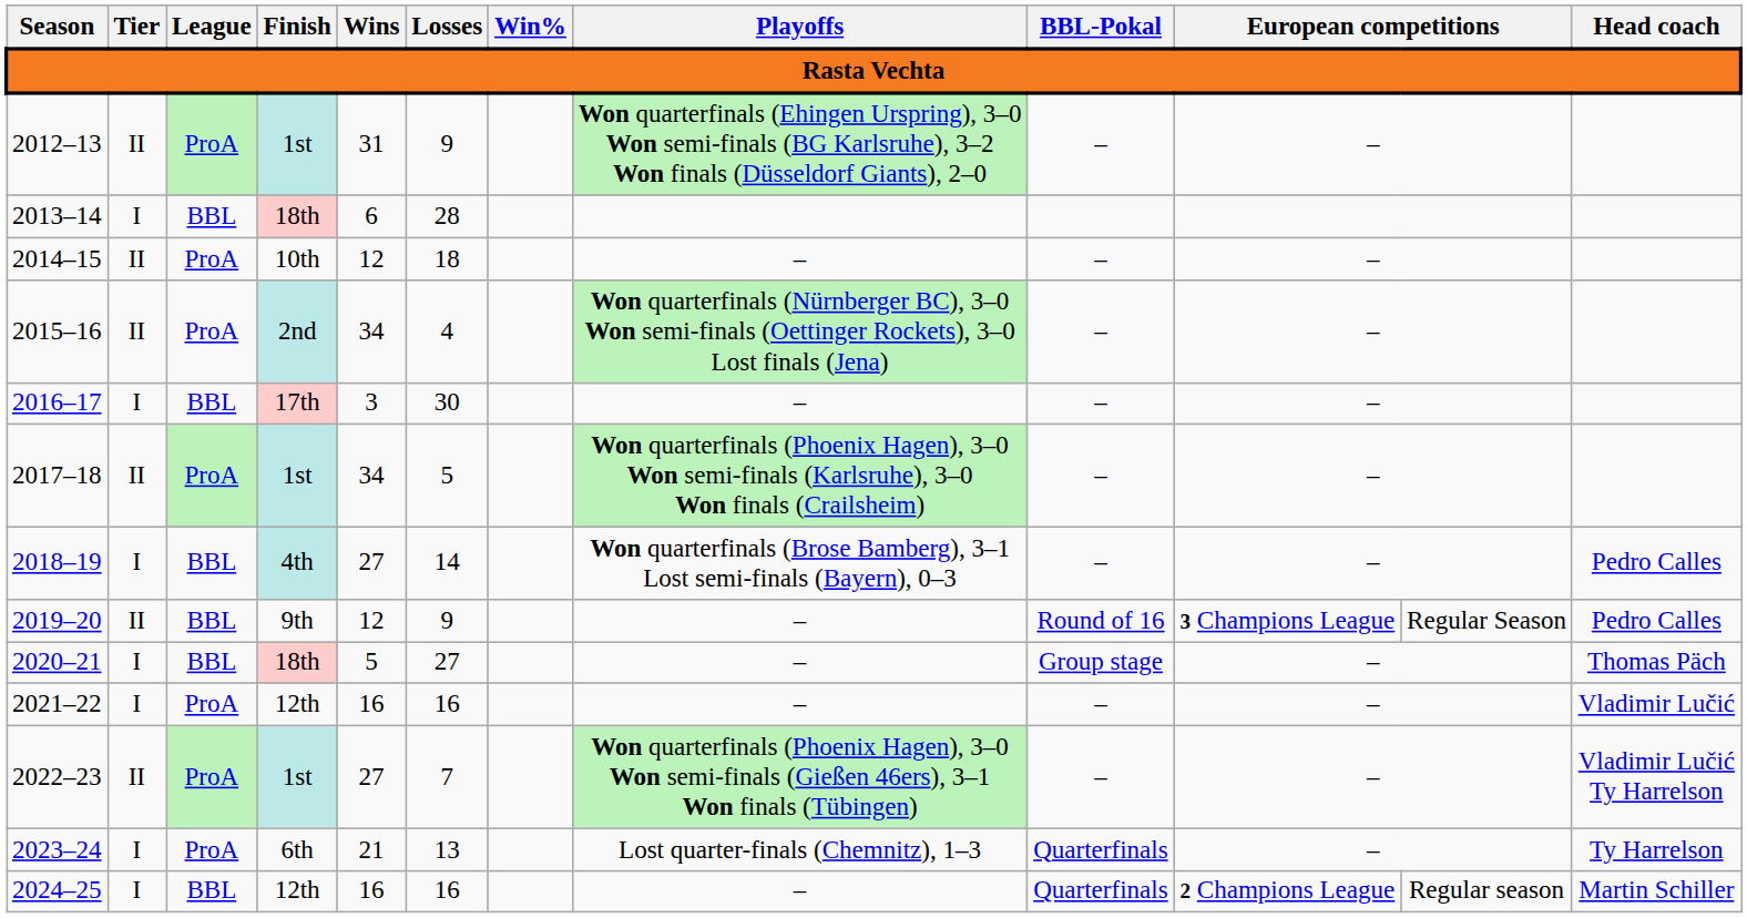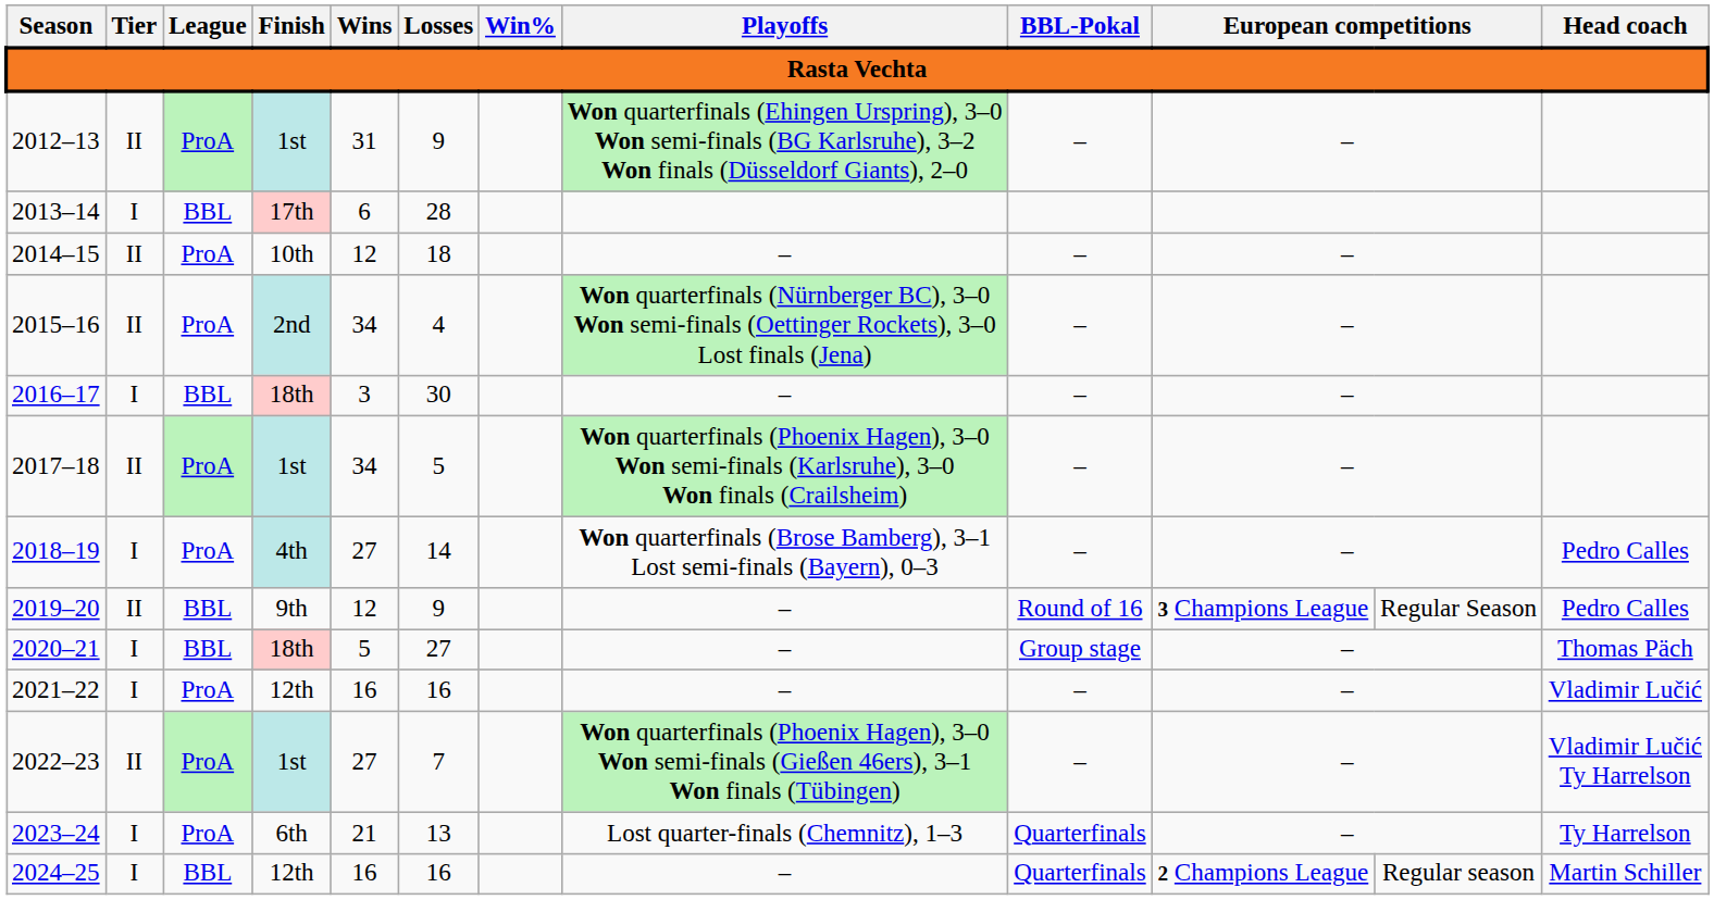 <table class="wikitable sortable plainrowheaders" style="text-align:center; font-size:90%" summary="Season (sortable), Team, Conference, Conference finish (sortable), Division, Division finish (sortable), Wins (sortable), Losses (sortable), Win% (sortable), GB (sortable), Playoffs, Awards and Head coach">
 <tr>
 <th scope="col">Season</th>
 <th scope="col">Tier</th>
 <th scope="col">League</th>
 <th scope="col">Finish</th>
 <th scope="col">Wins</th>
 <th scope="col">Losses</th>
 <th scope="col"><a href='#'>Win%</a></th>
 <th scope="col" class="unsortable"><a href='#'>Playoffs</a></th>
 <th scope="col" class="unsortable"><a href='#'>BBL-Pokal</a></th>
 <th scope="col" colspan=2>European competitions</th>
 <th scope="col">Head coach</th>
 </tr>
 <tr class="sortbottom">
 <td colspan="13" class="unsortable" align=center style="border:2px solid black; background-color:#F67A22"><span><strong>Rasta Vechta</strong></span></td>
 </tr>
 <tr>
 <td>2012–13</td>
 <td>II</td>
 <td bgcolor="BBF3BB"><a href='#'>ProA</a></td>
 <td bgcolor=#bce8e8>1st</td>
 <td>31</td>
 <td>9</td>
 <td></td>
 <td bgcolor="BBF3BB"><strong>Won</strong> quarterfinals (<a href='#'>Ehingen Urspring</a>), 3–0<br><strong>Won</strong> semi-finals (<a href='#'>BG Karlsruhe</a>), 3–2<br><strong>Won</strong> finals (<a href='#'>Düsseldorf Giants</a>), 2–0</td>
 <td>–</td>
 <td colspan=2>–</td>
 <td></td>
 </tr>
 <tr>
 <td>2013–14</td>
 <td>I</td>
 <td><a href='#'>BBL</a></td>
-<td bgcolor=#fcc>18th</td>
+<td bgcolor=#fcc>17th</td>
 <td>6</td>
 <td>28</td>
 <td></td>
 <td></td>
 <td></td>
 <td colspan=2></td>
 <td></td>
 </tr>
 <tr>
 <td>2014–15</td>
 <td>II</td>
 <td><a href='#'>ProA</a></td>
 <td>10th</td>
 <td>12</td>
 <td>18</td>
 <td></td>
 <td>–</td>
 <td>–</td>
 <td colspan=2>–</td>
 <td></td>
 </tr>
 <tr>
 <td>2015–16</td>
 <td>II</td>
 <td><a href='#'>ProA</a></td>
 <td bgcolor=#bce8e8>2nd</td>
 <td>34</td>
 <td>4</td>
 <td></td>
 <td bgcolor="BBF3BB"><strong>Won</strong> quarterfinals (<a href='#'>Nürnberger BC</a>), 3–0<br><strong>Won</strong> semi-finals (<a href='#'>Oettinger Rockets</a>), 3–0<br>Lost finals (<a href='#'>Jena</a>)</td>
 <td>–</td>
 <td colspan=2>–</td>
 <td></td>
 </tr>
 <tr>
 <td><a href='#'>2016–17</a></td>
 <td>I</td>
 <td><a href='#'>BBL</a></td>
-<td bgcolor=#fcc>17th</td>
+<td bgcolor=#fcc>18th</td>
 <td>3</td>
 <td>30</td>
 <td></td>
 <td>–</td>
 <td>–</td>
 <td colspan=2>–</td>
 <td></td>
 </tr>
 <tr>
 <td>2017–18</td>
 <td>II</td>
 <td bgcolor="BBF3BB"><a href='#'>ProA</a></td>
 <td bgcolor="bce8e8">1st</td>
 <td>34</td>
 <td>5</td>
 <td></td>
 <td bgcolor="BBF3BB"><strong>Won</strong> quarterfinals (<a href='#'>Phoenix Hagen</a>), 3–0<br><strong>Won</strong> semi-finals (<a href='#'>Karlsruhe</a>), 3–0 <br> <strong>Won</strong> finals (<a href='#'>Crailsheim</a>)</td>
 <td>–</td>
 <td colspan=2>–</td>
 <td></td>
 </tr>
 <tr>
 <td><a href='#'>2018–19</a></td>
 <td>I</td>
-<td><a href='#'>BBL</a></td>
+<td><a href='#'>ProA</a></td>
 <td bgcolor=#bce8e8>4th</td>
 <td>27</td>
 <td>14</td>
 <td></td>
 <td><strong>Won</strong> quarterfinals (<a href='#'>Brose Bamberg</a>), 3–1<br>Lost semi-finals (<a href='#'>Bayern</a>), 0–3</td>
 <td>–</td>
 <td colspan=2>–</td>
 <td> <a href='#'>Pedro Calles</a></td>
 </tr>
 <tr>
 <td><a href='#'>2019–20</a></td>
 <td>II</td>
 <td><a href='#'>BBL</a></td>
 <td>9th</td>
 <td>12</td>
 <td>9</td>
 <td></td>
 <td>–</td>
 <td><a href='#'>Round of 16</a></td>
 <td><small><strong>3</strong></small> <a href='#'>Champions League</a></td>
 <td align=center>Regular Season</td>
 <td> <a href='#'>Pedro Calles</a></td>
 </tr>
 <tr>
 <td><a href='#'>2020–21</a></td>
 <td>I</td>
 <td><a href='#'>BBL</a></td>
 <td bgcolor=#fcc>18th</td>
 <td>5</td>
 <td>27</td>
 <td></td>
 <td>–</td>
 <td><a href='#'>Group stage</a></td>
 <td colspan=2>–</td>
 <td> <a href='#'>Thomas Päch</a></td>
 </tr>
 <tr>
 <td>2021–22</td>
 <td>I</td>
 <td><a href='#'>ProA</a></td>
 <td>12th</td>
 <td>16</td>
 <td>16</td>
 <td></td>
 <td>–</td>
 <td>–</td>
 <td colspan=2>–</td>
 <td> <a href='#'>Vladimir Lučić</a></td>
 </tr>
 <tr>
 <td>2022–23</td>
 <td>II</td>
 <td bgcolor="BBF3BB"><a href='#'>ProA</a></td>
 <td bgcolor="bce8e8">1st</td>
 <td>27</td>
 <td>7</td>
 <td></td>
 <td bgcolor="BBF3BB"><strong>Won</strong> quarterfinals (<a href='#'>Phoenix Hagen</a>), 3–0<br><strong>Won</strong> semi-finals (<a href='#'>Gießen 46ers</a>), 3–1 <br> <strong>Won</strong> finals (<a href='#'>Tübingen</a>)</td>
 <td>–</td>
 <td colspan=2>–</td>
 <td> <a href='#'>Vladimir Lučić</a><br> <a href='#'>Ty Harrelson</a></td>
 </tr>
 <tr>
 <td><a href='#'>2023–24</a></td>
 <td>I</td>
 <td><a href='#'>ProA</a></td>
 <td>6th</td>
 <td>21</td>
 <td>13</td>
 <td></td>
 <td>Lost quarter-finals (<a href='#'>Chemnitz</a>), 1–3</td>
 <td><a href='#'>Quarterfinals</a></td>
 <td colspan=2>–</td>
 <td> <a href='#'>Ty Harrelson</a></td>
 </tr>
 <tr>
 <td><a href='#'>2024–25</a></td>
 <td>I</td>
 <td><a href='#'>BBL</a></td>
 <td>12th</td>
 <td>16</td>
 <td>16</td>
 <td></td>
 <td>–</td>
 <td><a href='#'>Quarterfinals</a></td>
 <td><small><strong>2</strong></small> <a href='#'>Champions League</a></td>
 <td>Regular season</td>
 <td> <a href='#'>Martin Schiller</a></td>
 </tr>
 </table>
